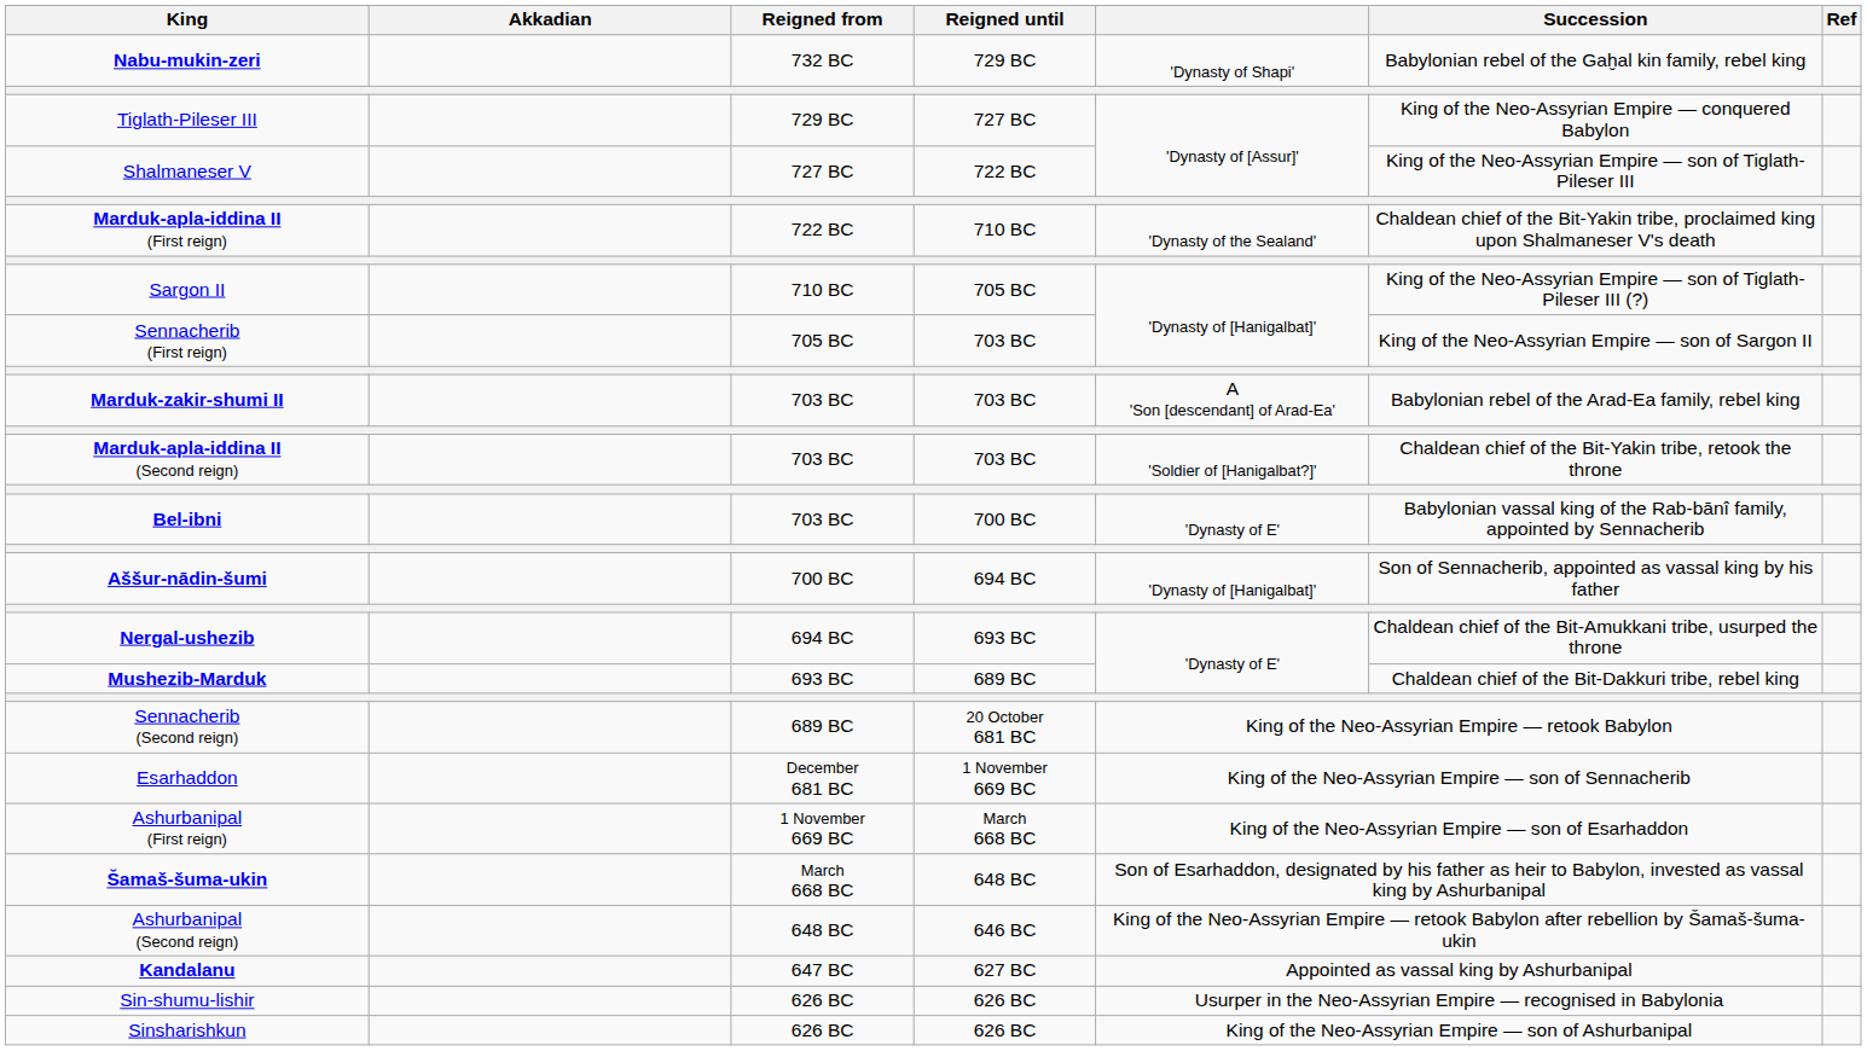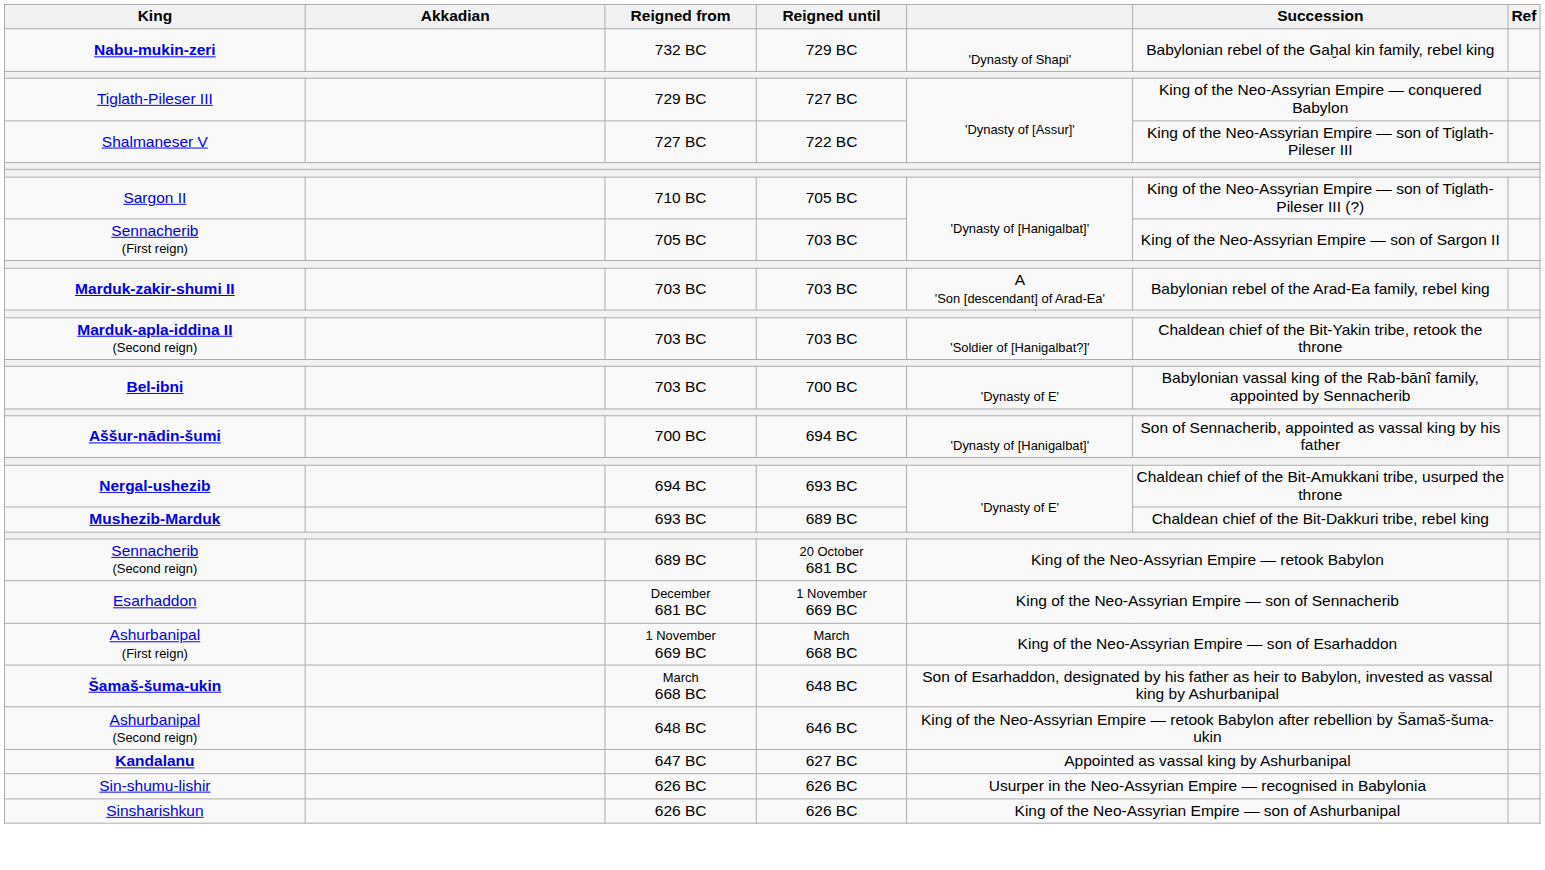 <table class="wikitable" style="width:100%; text-align:center;">
 <tr>
 <th width="20%">King</th>
 <th width="20%">Akkadian</th>
 <th width="10%">Reigned from</th>
 <th width="10%">Reigned until</th>
 <th width="15%"></th>
 <th width="25%">Succession</th>
 <th width="10%">Ref</th>
 </tr>
 <tr>
 <td><strong><a href='#'>Nabu-mukin-zeri</a></strong></td>
 <td><br><small></small></td>
 <td>732 BC</td>
 <td>729 BC</td>
 <td><br><small>'Dynasty of Shapi'</small></td>
 <td>Babylonian rebel of the Gaḫal kin family, rebel king</td>
 <td></td>
 </tr>
 <tr>
 <th colspan="7"></th>
 </tr>
 <tr>
 <td><a href='#'>Tiglath-Pileser III</a></td>
 <td><br><small></small></td>
 <td>729 BC</td>
 <td>727 BC</td>
 <td rowspan=2><br><small>'Dynasty of [Assur]'</small></td>
 <td>King of the Neo-Assyrian Empire — conquered Babylon</td>
 <td></td>
 </tr>
 <tr>
 <td><a href='#'>Shalmaneser V</a></td>
 <td><br><small></small></td>
 <td>727 BC</td>
 <td>722 BC</td>
 <td>King of the Neo-Assyrian Empire — son of Tiglath-Pileser III</td>
 <td></td>
 </tr>
 <tr>
 <th colspan="7"></th>
-</tr>
-<tr>
-<td><strong><a href='#'>Marduk-apla-iddina II</a></strong><br><small>(First reign)</small></td>
-<td><br><small></small></td>
-<td>722 BC</td>
-<td>710 BC</td>
-<td><br><small>'Dynasty of the Sealand'</small></td>
-<td>Chaldean chief of the Bit-Yakin tribe, proclaimed king upon Shalmaneser V's death</td>
-<td></td>
 </tr>
 <tr>
 <th colspan="7"></th>
 </tr>
 <tr>
 <td><a href='#'>Sargon II</a></td>
 <td><br><small></small></td>
 <td>710 BC</td>
 <td>705 BC</td>
 <td rowspan=2><br><small>'Dynasty of [Hanigalbat]'</small></td>
 <td>King of the Neo-Assyrian Empire — son of Tiglath-Pileser III (?)</td>
 <td></td>
 </tr>
 <tr>
 <td><a href='#'>Sennacherib</a><br><small>(First reign)</small></td>
 <td><br><small></small></td>
 <td>705 BC</td>
 <td>703 BC</td>
 <td>King of the Neo-Assyrian Empire — son of Sargon II</td>
 <td></td>
 </tr>
 <tr>
 <th colspan="7"></th>
 </tr>
 <tr>
 <td><strong><a href='#'>Marduk-zakir-shumi II</a></strong></td>
 <td><br><small></small></td>
 <td>703 BC</td>
 <td>703 BC</td>
 <td>A <br><small>'Son [descendant] of Arad-Ea'</small></td>
 <td>Babylonian rebel of the Arad-Ea family, rebel king</td>
 <td></td>
 </tr>
 <tr>
 <th colspan="7"></th>
 </tr>
 <tr>
 <td><strong><a href='#'>Marduk-apla-iddina II</a></strong><br><small>(Second reign)</small></td>
 <td><br><small></small></td>
 <td>703 BC</td>
 <td>703 BC</td>
 <td><br><small>'Soldier of [Hanigalbat?]'</small></td>
 <td>Chaldean chief of the Bit-Yakin tribe, retook the throne</td>
 <td></td>
 </tr>
 <tr>
 <th colspan="7"></th>
 </tr>
 <tr>
 <td><strong><a href='#'>Bel-ibni</a></strong></td>
 <td><br><small></small></td>
 <td>703 BC</td>
 <td>700 BC</td>
 <td><br><small>'Dynasty of E'</small></td>
 <td>Babylonian vassal king of the Rab-bānî family, appointed by Sennacherib</td>
 <td></td>
 </tr>
 <tr>
 <th colspan="7"></th>
 </tr>
 <tr>
 <td><strong><a href='#'>Aššur-nādin-šumi</a></strong></td>
 <td><br><small></small></td>
 <td>700 BC</td>
 <td>694 BC</td>
 <td><br><small>'Dynasty of [Hanigalbat]'</small></td>
 <td>Son of Sennacherib, appointed as vassal king by his father</td>
 <td></td>
 </tr>
 <tr>
 <th colspan="7"></th>
 </tr>
 <tr>
 <td><strong><a href='#'>Nergal-ushezib</a></strong></td>
 <td><br><small></small></td>
 <td>694 BC</td>
 <td>693 BC</td>
 <td rowspan=2><br><small>'Dynasty of E'</small></td>
 <td>Chaldean chief of the Bit-Amukkani tribe, usurped the throne</td>
 <td></td>
 </tr>
 <tr>
 <td><strong><a href='#'>Mushezib-Marduk</a></strong></td>
 <td><br><small></small></td>
 <td>693 BC</td>
 <td>689 BC</td>
 <td>Chaldean chief of the Bit-Dakkuri tribe, rebel king</td>
 <td></td>
 </tr>
 <tr>
 <th colspan="7"></th>
 </tr>
 <tr>
 <td><a href='#'>Sennacherib</a><br><small>(Second reign)</small></td>
 <td><br><small></small></td>
 <td>689 BC</td>
 <td><small>20 October</small><br>681 BC</td>
 <td colspan=2>King of the Neo-Assyrian Empire — retook Babylon</td>
 <td></td>
 </tr>
 <tr>
 <td><a href='#'>Esarhaddon</a></td>
 <td><br><small></small></td>
 <td><small>December</small><br>681 BC</td>
 <td><small>1 November</small><br>669 BC</td>
 <td colspan=2>King of the Neo-Assyrian Empire — son of Sennacherib</td>
 <td></td>
 </tr>
 <tr>
 <td><a href='#'>Ashurbanipal</a><br><small>(First reign)</small></td>
 <td><br><small></small></td>
 <td><small>1 November</small><br>669 BC</td>
 <td><small>March</small><br>668 BC</td>
 <td colspan=2>King of the Neo-Assyrian Empire — son of Esarhaddon</td>
 <td></td>
 </tr>
 <tr>
 <td><strong><a href='#'>Šamaš-šuma-ukin</a></strong></td>
 <td><br><small></small></td>
 <td><small>March</small><br>668 BC</td>
 <td>648 BC</td>
 <td colspan=2>Son of Esarhaddon, designated by his father as heir to Babylon, invested as vassal king by Ashurbanipal</td>
 <td></td>
 </tr>
 <tr>
 <td><a href='#'>Ashurbanipal</a><br><small>(Second reign)</small></td>
 <td><br><small></small></td>
 <td>648 BC</td>
 <td>646 BC</td>
 <td colspan="2">King of the Neo-Assyrian Empire — retook Babylon after rebellion by Šamaš-šuma-ukin</td>
 <td></td>
 </tr>
 <tr>
 <td><strong><a href='#'>Kandalanu</a></strong></td>
 <td><br><small></small></td>
 <td>647 BC</td>
 <td>627 BC</td>
 <td colspan="2">Appointed as vassal king by Ashurbanipal</td>
 <td></td>
 </tr>
 <tr>
 <td><a href='#'>Sin-shumu-lishir</a></td>
 <td><br><small></small></td>
 <td>626 BC</td>
 <td>626 BC</td>
 <td colspan="2">Usurper in the Neo-Assyrian Empire — recognised in Babylonia</td>
 <td></td>
 </tr>
 <tr>
 <td><a href='#'>Sinsharishkun</a></td>
 <td><br><small></small></td>
 <td>626 BC</td>
 <td>626 BC</td>
 <td colspan="2">King of the Neo-Assyrian Empire — son of Ashurbanipal</td>
 <td></td>
 </tr>
 </table>
